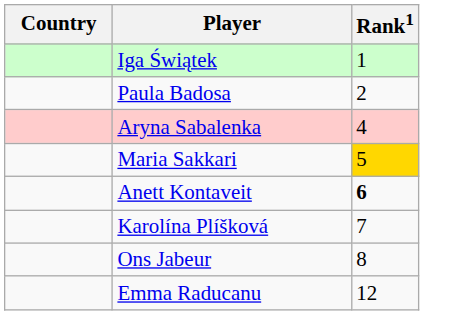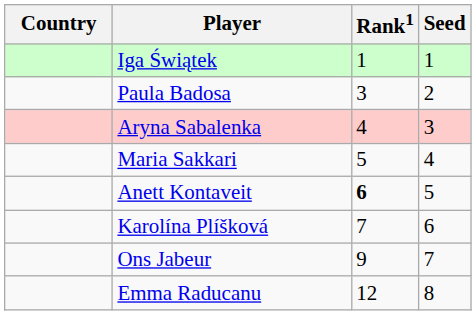 <table class=wikitable>
 <tr>
 <th width="75">Country</th>
 <th width="175">Player</th>
 <th>Rank<sup>1</sup></th>
+<th>Seed</th>
 </tr>
 <tr style="background:#cfc;">
 <td></td>
 <td><a href='#'>Iga Świątek</a></td>
 <td>1</td>
+<td>1</td>
 </tr>
 <tr>
 <td></td>
 <td><a href='#'>Paula Badosa</a></td>
+<td>3</td>
 <td>2</td>
 </tr>
 <tr style="background:#fcc;">
 <td></td>
 <td><a href='#'>Aryna Sabalenka</a></td>
 <td>4</td>
+<td>3</td>
 </tr>
 <tr>
 <td></td>
 <td><a href='#'>Maria Sakkari</a></td>
-<td style="background: gold;">5</td>
+<td>5</td>
+<td>4</td>
 </tr>
 <tr>
 <td></td>
 <td><a href='#'>Anett Kontaveit</a></td>
 <td><strong>6</strong></td>
+<td>5</td>
 </tr>
 <tr>
 <td></td>
 <td><a href='#'>Karolína Plíšková</a></td>
 <td>7</td>
+<td>6</td>
 </tr>
 <tr>
 <td></td>
 <td><a href='#'>Ons Jabeur</a></td>
-<td>8</td>
+<td>9</td>
+<td>7</td>
 </tr>
 <tr>
 <td></td>
 <td><a href='#'>Emma Raducanu</a></td>
 <td>12</td>
+<td>8</td>
 </tr>
 </table>
